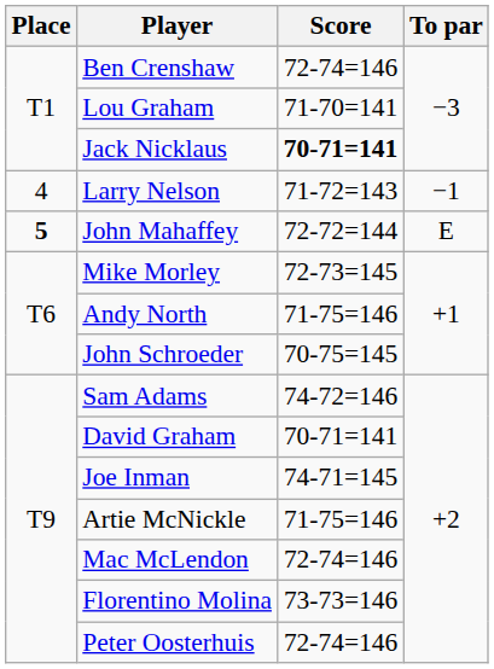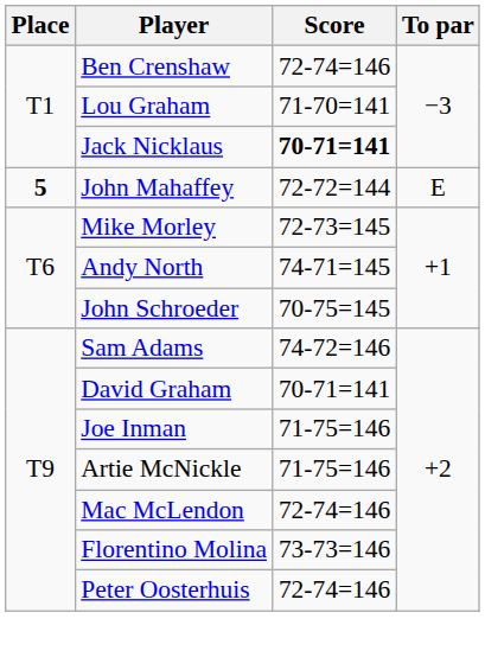 <table class="wikitable">
 <tr>
 <th>Place</th>
 <th>Player</th>
 <th>Score</th>
 <th>To par</th>
 </tr>
 <tr>
 <td rowspan=3 align=center>T1</td>
 <td> <a href='#'>Ben Crenshaw</a></td>
 <td align=center>72-74=146</td>
 <td rowspan=3 align=center>−3</td>
 </tr>
 <tr>
 <td> <a href='#'>Lou Graham</a></td>
 <td align=center>71-70=141</td>
 </tr>
 <tr>
 <td> <a href='#'>Jack Nicklaus</a></td>
 <td align=center><strong>70-71=141</strong></td>
 </tr>
 <tr>
-<td align=center>4</td>
-<td> <a href='#'>Larry Nelson</a></td>
-<td align=center>71-72=143</td>
-<td align=center>−1</td>
-</tr>
-<tr>
 <td align=center><strong>5</strong></td>
 <td> <a href='#'>John Mahaffey</a></td>
 <td align=center>72-72=144</td>
 <td align=center>E</td>
 </tr>
 <tr>
 <td rowspan=3 align=center>T6</td>
 <td> <a href='#'>Mike Morley</a></td>
 <td align=center>72-73=145</td>
 <td rowspan=3 align=center>+1</td>
 </tr>
 <tr>
 <td> <a href='#'>Andy North</a></td>
-<td align=center>71-75=146</td>
+<td align=center>74-71=145</td>
 </tr>
 <tr>
 <td> <a href='#'>John Schroeder</a></td>
 <td align=center>70-75=145</td>
 </tr>
 <tr>
 <td rowspan=7 align=center>T9</td>
 <td> <a href='#'>Sam Adams</a></td>
 <td align=center>74-72=146</td>
 <td rowspan=7 align=center>+2</td>
 </tr>
 <tr>
 <td> <a href='#'>David Graham</a></td>
 <td align=center>70-71=141</td>
 </tr>
 <tr>
 <td> <a href='#'>Joe Inman</a></td>
-<td align=center>74-71=145</td>
+<td align=center>71-75=146</td>
 </tr>
 <tr>
 <td> Artie McNickle</td>
 <td align=center>71-75=146</td>
 </tr>
 <tr>
 <td> <a href='#'>Mac McLendon</a></td>
 <td align=center>72-74=146</td>
 </tr>
 <tr>
 <td> <a href='#'>Florentino Molina</a></td>
 <td align=center>73-73=146</td>
 </tr>
 <tr>
 <td> <a href='#'>Peter Oosterhuis</a></td>
 <td align=center>72-74=146</td>
 </tr>
 </table>
